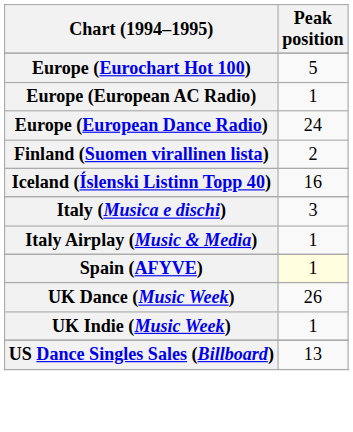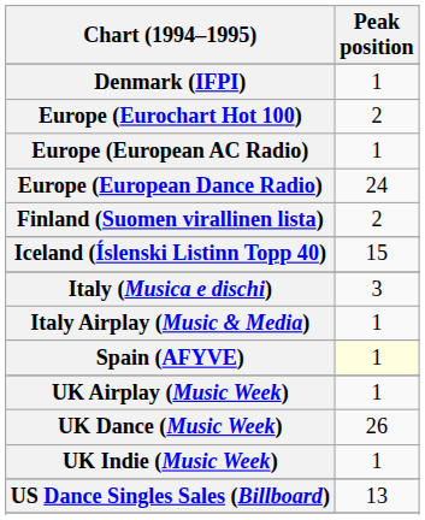 <table class="wikitable sortable plainrowheaders" style="text-align:center">
 <tr>
 <th scope="col">Chart (1994–1995)</th>
 <th scope="col">Peak<br>position</th>
 </tr>
 <tr>
 </tr>
 <tr>
 </tr>
 <tr>
 </tr>
 <tr>
 </tr>
 <tr>
+<th scope="row">Denmark (<a href='#'>IFPI</a>)</th>
+<td>1</td>
+</tr>
+<tr>
 <th scope="row">Europe (<a href='#'>Eurochart Hot 100</a>)</th>
-<td>5</td>
+<td>2</td>
 </tr>
 <tr>
 <th scope="row">Europe (European AC Radio)</th>
 <td>1</td>
 </tr>
 <tr>
 <th scope="row">Europe (<a href='#'>European Dance Radio</a>)</th>
 <td>24</td>
 </tr>
 <tr>
 <th scope="row">Finland (<a href='#'>Suomen virallinen lista</a>)</th>
 <td>2</td>
 </tr>
 <tr>
 </tr>
 <tr>
 </tr>
 <tr>
 <th scope="row">Iceland (<a href='#'>Íslenski Listinn Topp 40</a>)</th>
-<td>16</td>
+<td>15</td>
 </tr>
 <tr>
 </tr>
 <tr>
 <th scope="row">Italy (<em><a href='#'>Musica e dischi</a></em>)</th>
 <td>3</td>
 </tr>
 <tr>
 <th scope="row">Italy Airplay (<em><a href='#'>Music & Media</a></em>)</th>
 <td>1</td>
 </tr>
 <tr>
 </tr>
 <tr>
 </tr>
 <tr>
 </tr>
 <tr>
 </tr>
 <tr>
 </tr>
 <tr>
 <th scope="row">Spain (<a href='#'>AFYVE</a>)</th>
 <td style="background: lightyellow;">1</td>
 </tr>
 <tr>
 </tr>
 <tr>
 </tr>
 <tr>
 </tr>
 <tr>
+<th scope="row">UK Airplay (<em><a href='#'>Music Week</a></em>)</th>
+<td>1</td>
+</tr>
+<tr>
 <th scope="row">UK Dance (<em><a href='#'>Music Week</a></em>)</th>
 <td>26</td>
 </tr>
 <tr>
 <th scope="row">UK Indie (<em><a href='#'>Music Week</a></em>)</th>
 <td>1</td>
 </tr>
 <tr>
 </tr>
 <tr>
 <th scope="row">US <a href='#'>Dance Singles Sales</a> (<em><a href='#'>Billboard</a></em>)</th>
 <td>13</td>
 </tr>
 <tr>
 </tr>
 <tr>
 </tr>
 <tr>
 </tr>
 </table>
